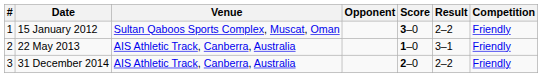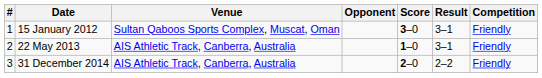 <table class="wikitable">
 <tr>
 <th>#</th>
 <th>Date</th>
 <th>Venue</th>
 <th>Opponent</th>
 <th>Score</th>
 <th>Result</th>
 <th>Competition</th>
 </tr>
 <tr>
 <td>1</td>
 <td>15 January 2012</td>
 <td><a href='#'>Sultan Qaboos Sports Complex</a>, <a href='#'>Muscat</a>, <a href='#'>Oman</a></td>
 <td></td>
 <td><strong>3</strong>–0</td>
-<td>2–2</td>
+<td>3–1</td>
 <td><a href='#'>Friendly</a></td>
 </tr>
 <tr>
 <td>2</td>
 <td>22 May 2013</td>
 <td><a href='#'>AIS Athletic Track</a>, <a href='#'>Canberra</a>, <a href='#'>Australia</a></td>
 <td></td>
 <td><strong>1</strong>–0</td>
 <td>3–1</td>
 <td><a href='#'>Friendly</a></td>
 </tr>
 <tr>
 <td>3</td>
 <td>31 December 2014</td>
 <td><a href='#'>AIS Athletic Track</a>, <a href='#'>Canberra</a>, <a href='#'>Australia</a></td>
 <td></td>
 <td><strong>2</strong>–0</td>
 <td>2–2</td>
 <td><a href='#'>Friendly</a></td>
 </tr>
 </table>
